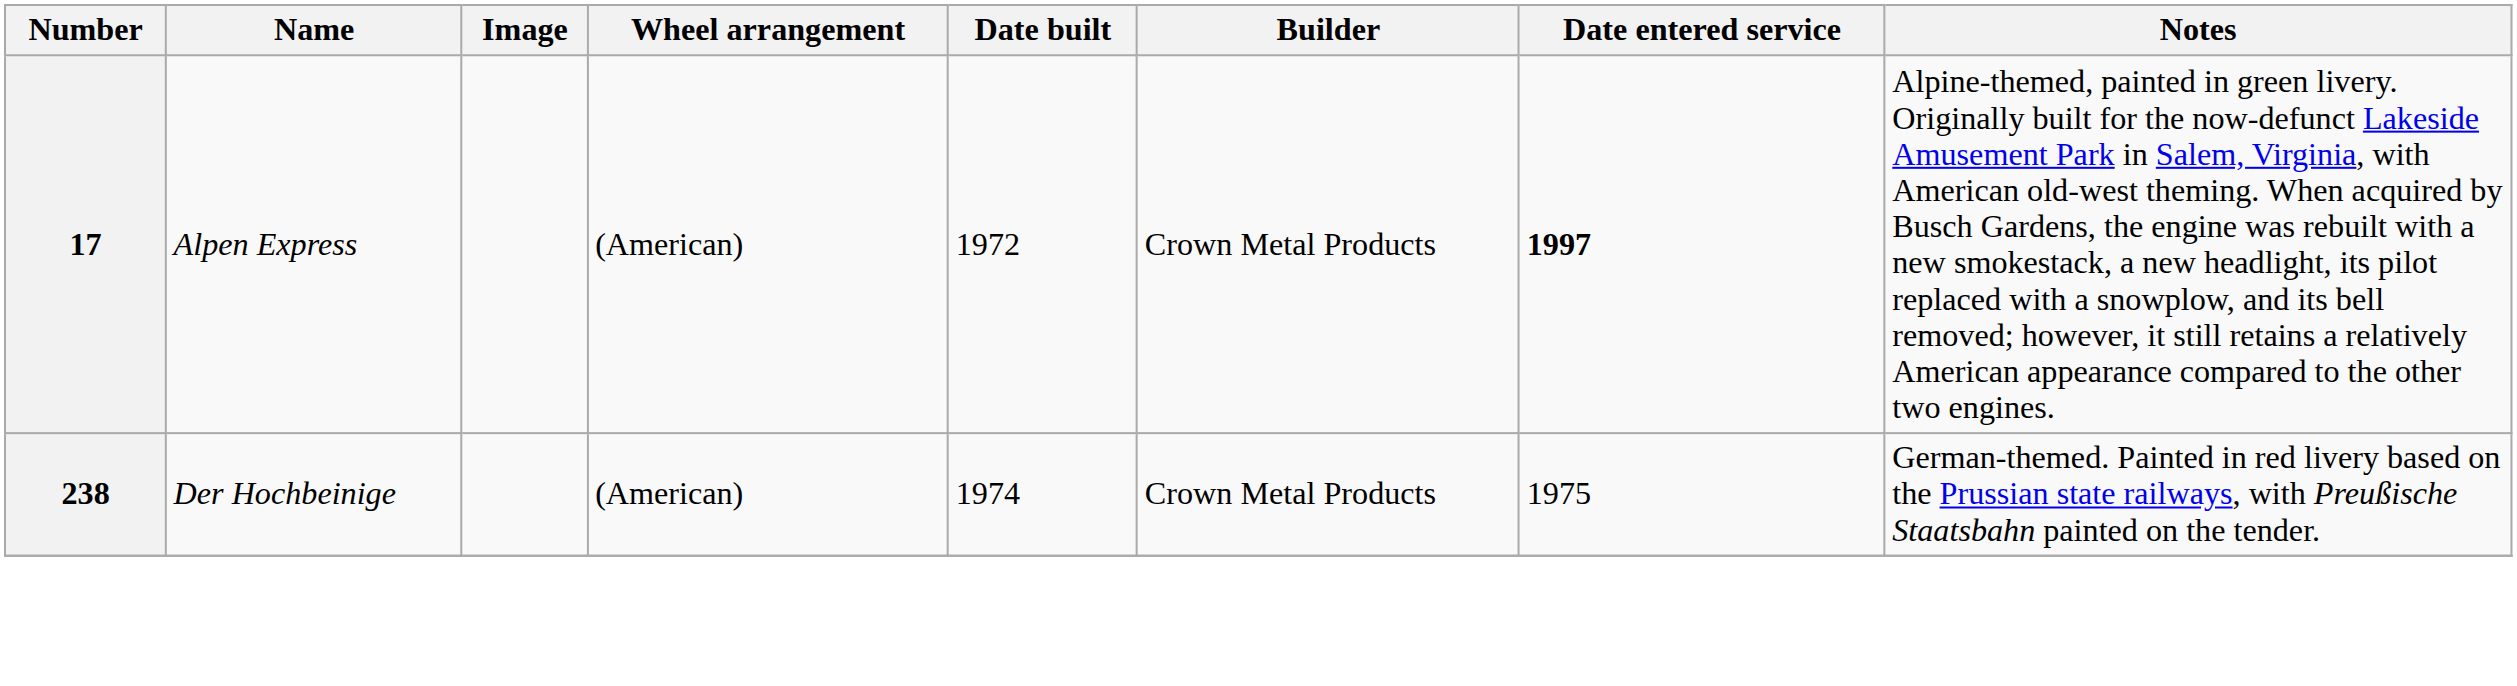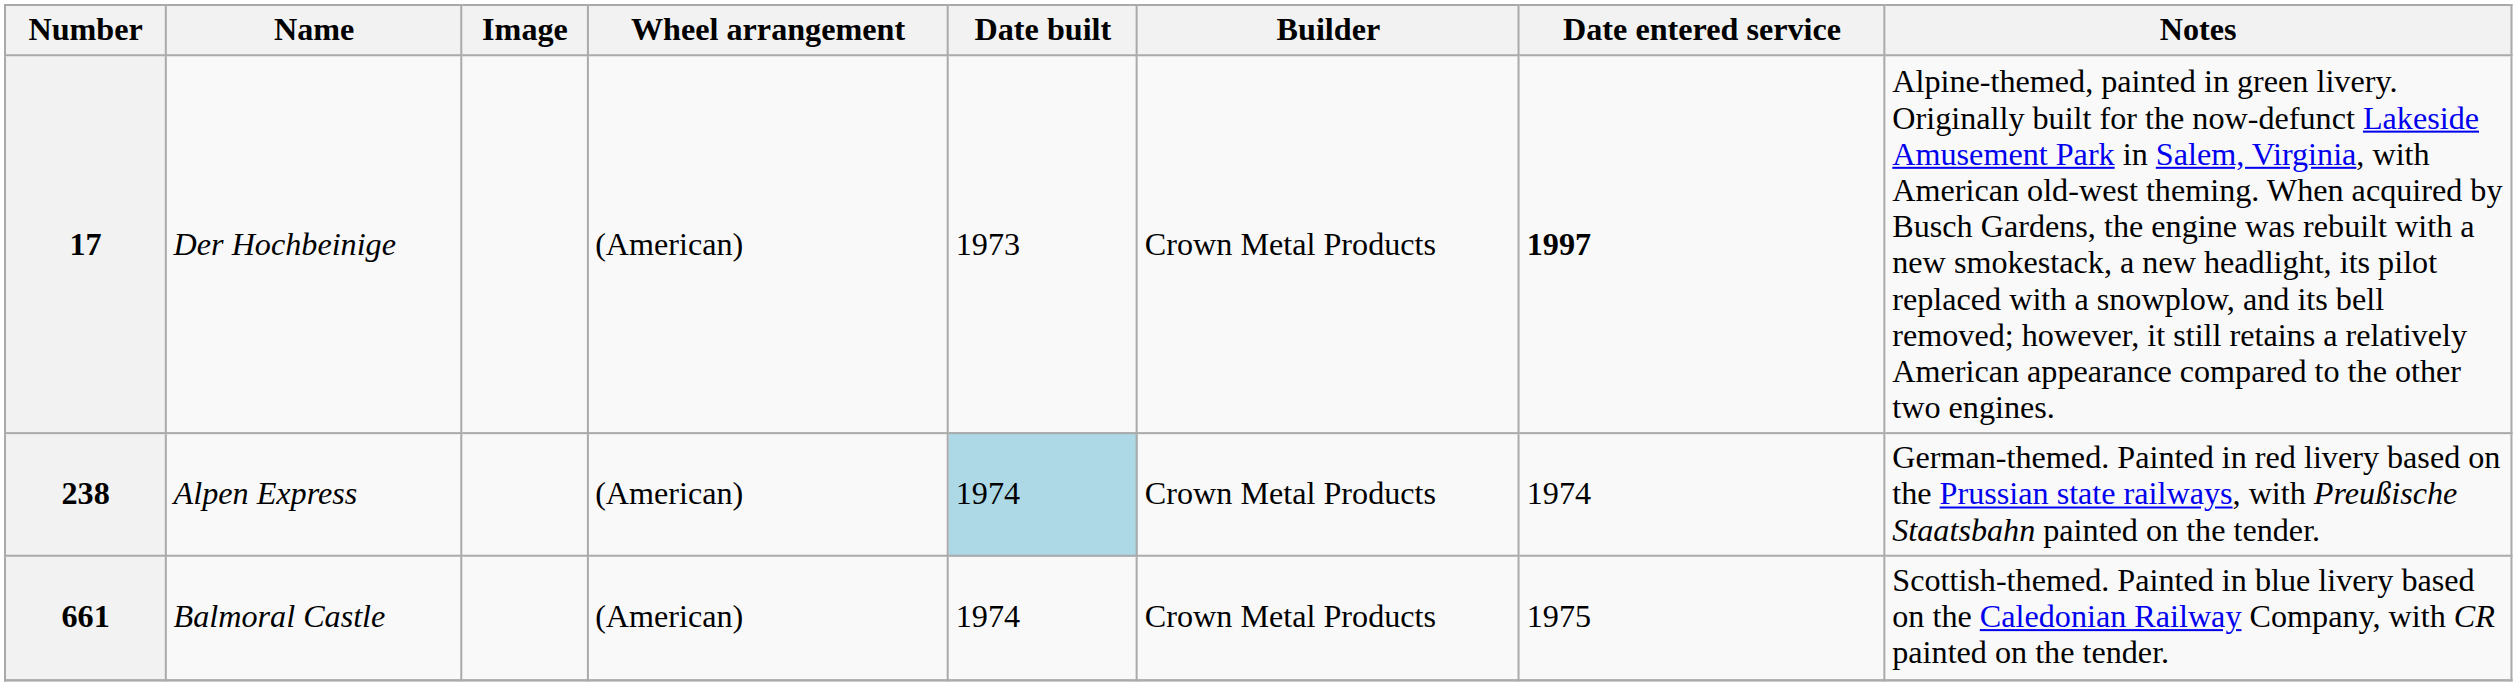 <table Class="wikitable plainrowheaders">
 <tr>
 <th scope="col">Number</th>
 <th scope="col">Name</th>
 <th scope="col">Image</th>
 <th scope="col">Wheel arrangement</th>
 <th scope="col">Date built</th>
 <th scope="col">Builder</th>
 <th scope="col">Date entered service</th>
 <th scope="col" style="width:25%;">Notes</th>
 </tr>
 <tr>
 <th scope="row">17</th>
-<td><em>Alpen Express</em></td>
+<td><em>Der Hochbeinige</em></td>
 <td></td>
 <td> (American)</td>
-<td>1972</td>
+<td>1973</td>
 <td>Crown Metal Products</td>
 <td><strong>1997</strong></td>
 <td>Alpine-themed, painted in green livery. Originally built for the now-defunct <a href='#'>Lakeside Amusement Park</a> in <a href='#'>Salem, Virginia</a>, with American old-west theming. When acquired by Busch Gardens, the engine was rebuilt with a new smokestack, a new headlight, its pilot replaced with a snowplow, and its bell removed; however, it still retains a relatively American appearance compared to the other two engines.</td>
 </tr>
 <tr>
 <th scope="row">238</th>
-<td><em>Der Hochbeinige</em></td>
+<td><em>Alpen Express</em></td>
+<td></td>
+<td> (American)</td>
+<td style="background: lightblue;">1974</td>
+<td>Crown Metal Products</td>
+<td>1974</td>
+<td>German-themed. Painted in red livery based on the <a href='#'>Prussian state railways</a>, with <em>Preußische Staatsbahn</em> painted on the tender.</td>
+</tr>
+<tr>
+<th scope="row">661</th>
+<td><em>Balmoral Castle</em></td>
 <td></td>
 <td> (American)</td>
 <td>1974</td>
 <td>Crown Metal Products</td>
 <td>1975</td>
-<td>German-themed. Painted in red livery based on the <a href='#'>Prussian state railways</a>, with <em>Preußische Staatsbahn</em> painted on the tender.</td>
+<td>Scottish-themed. Painted in blue livery based on the <a href='#'>Caledonian Railway</a> Company, with <em>CR</em> painted on the tender.</td>
 </tr>
 <tr>
 </tr>
 </table>
